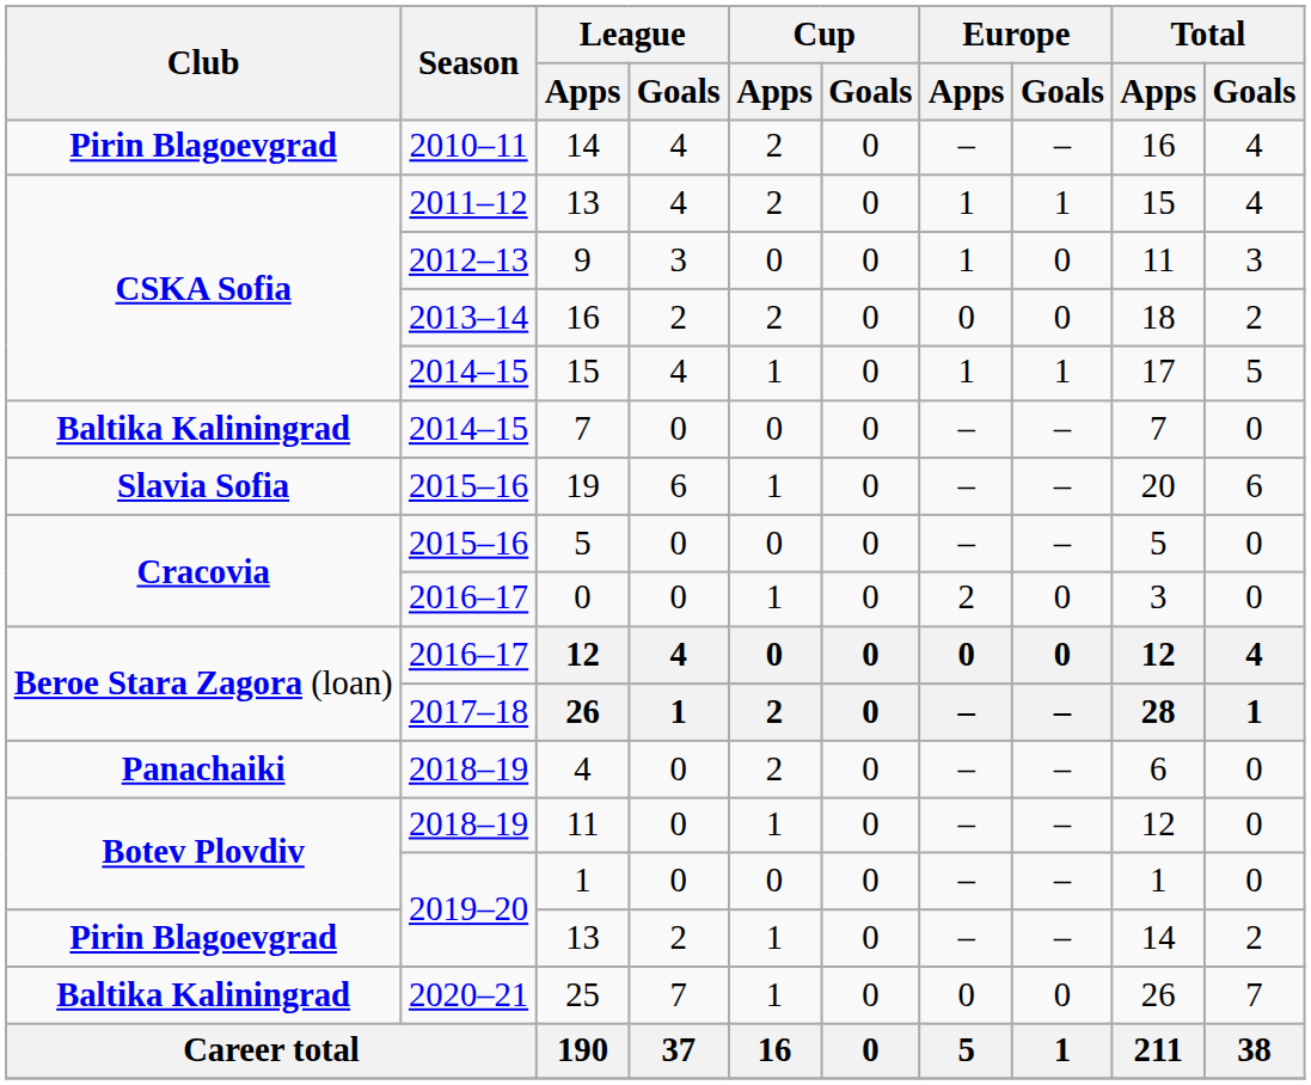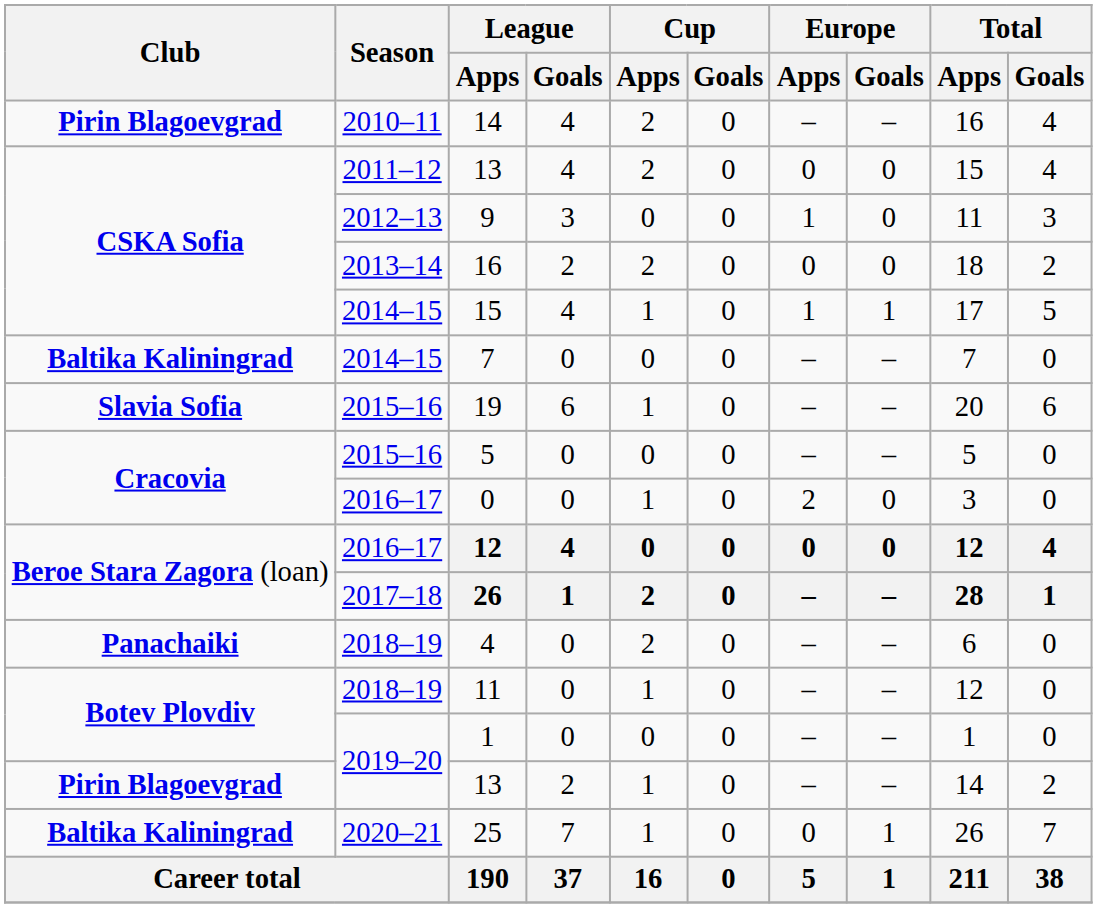 <table class="wikitable" style="font-size:90%; text-align: center;">
 <tr>
 <th rowspan="2">Club</th>
 <th rowspan="2">Season</th>
 <th colspan="2">League</th>
 <th colspan="2">Cup</th>
 <th colspan="2">Europe</th>
 <th colspan="2">Total</th>
 </tr>
 <tr>
 <th>Apps</th>
 <th>Goals</th>
 <th>Apps</th>
 <th>Goals</th>
 <th>Apps</th>
 <th>Goals</th>
 <th>Apps</th>
 <th>Goals</th>
 </tr>
 <tr>
 <td rowspan="1" valign="center"><strong><a href='#'>Pirin Blagoevgrad</a></strong></td>
 <td><a href='#'>2010–11</a></td>
 <td>14</td>
 <td>4</td>
 <td>2</td>
 <td>0</td>
 <td>–</td>
 <td>–</td>
 <td>16</td>
 <td>4</td>
 </tr>
 <tr>
 <td rowspan="4" valign="center"><strong><a href='#'>CSKA Sofia</a></strong></td>
 <td><a href='#'>2011–12</a></td>
 <td>13</td>
 <td>4</td>
 <td>2</td>
 <td>0</td>
-<td>1</td>
-<td>1</td>
+<td>0</td>
+<td>0</td>
 <td>15</td>
 <td>4</td>
 </tr>
 <tr>
 <td><a href='#'>2012–13</a></td>
 <td>9</td>
 <td>3</td>
 <td>0</td>
 <td>0</td>
 <td>1</td>
 <td>0</td>
 <td>11</td>
 <td>3</td>
 </tr>
 <tr>
 <td><a href='#'>2013–14</a></td>
 <td>16</td>
 <td>2</td>
 <td>2</td>
 <td>0</td>
 <td>0</td>
 <td>0</td>
 <td>18</td>
 <td>2</td>
 </tr>
 <tr>
 <td><a href='#'>2014–15</a></td>
 <td>15</td>
 <td>4</td>
 <td>1</td>
 <td>0</td>
 <td>1</td>
 <td>1</td>
 <td>17</td>
 <td>5</td>
 </tr>
 <tr>
 <td rowspan="1" valign="center"><strong><a href='#'>Baltika Kaliningrad</a></strong></td>
 <td><a href='#'>2014–15</a></td>
 <td>7</td>
 <td>0</td>
 <td>0</td>
 <td>0</td>
 <td>–</td>
 <td>–</td>
 <td>7</td>
 <td>0</td>
 </tr>
 <tr>
 <td rowspan="1" valign="center"><strong><a href='#'>Slavia Sofia</a></strong></td>
 <td><a href='#'>2015–16</a></td>
 <td>19</td>
 <td>6</td>
 <td>1</td>
 <td>0</td>
 <td>–</td>
 <td>–</td>
 <td>20</td>
 <td>6</td>
 </tr>
 <tr>
 <td rowspan="2" valign="center"><strong><a href='#'>Cracovia</a></strong></td>
 <td><a href='#'>2015–16</a></td>
 <td>5</td>
 <td>0</td>
 <td>0</td>
 <td>0</td>
 <td>–</td>
 <td>–</td>
 <td>5</td>
 <td>0</td>
 </tr>
 <tr>
 <td><a href='#'>2016–17</a></td>
 <td>0</td>
 <td>0</td>
 <td>1</td>
 <td>0</td>
 <td>2</td>
 <td>0</td>
 <td>3</td>
 <td>0</td>
 </tr>
 <tr>
 <td rowspan="2" valign="center"><strong><a href='#'>Beroe Stara Zagora</a></strong> (loan)</td>
 <td><a href='#'>2016–17</a></td>
 <th>12</th>
 <th>4</th>
 <th>0</th>
 <th>0</th>
 <th>0</th>
 <th>0</th>
 <th>12</th>
 <th>4</th>
 </tr>
 <tr>
 <td><a href='#'>2017–18</a></td>
 <th>26</th>
 <th>1</th>
 <th>2</th>
 <th>0</th>
 <th>–</th>
 <th>–</th>
 <th>28</th>
 <th>1</th>
 </tr>
 <tr>
 <td rowspan="1" valign="center"><strong><a href='#'>Panachaiki</a></strong></td>
 <td><a href='#'>2018–19</a></td>
 <td>4</td>
 <td>0</td>
 <td>2</td>
 <td>0</td>
 <td>–</td>
 <td>–</td>
 <td>6</td>
 <td>0</td>
 </tr>
 <tr>
 <td rowspan="2" valign="center"><strong><a href='#'>Botev Plovdiv</a></strong></td>
 <td><a href='#'>2018–19</a></td>
 <td>11</td>
 <td>0</td>
 <td>1</td>
 <td>0</td>
 <td>–</td>
 <td>–</td>
 <td>12</td>
 <td>0</td>
 </tr>
 <tr>
 <td rowspan="2"><a href='#'>2019–20</a></td>
 <td>1</td>
 <td>0</td>
 <td>0</td>
 <td>0</td>
 <td>–</td>
 <td>–</td>
 <td>1</td>
 <td>0</td>
 </tr>
 <tr>
 <td rowspan="1" valign="center"><strong><a href='#'>Pirin Blagoevgrad</a></strong></td>
 <td>13</td>
 <td>2</td>
 <td>1</td>
 <td>0</td>
 <td>–</td>
 <td>–</td>
 <td>14</td>
 <td>2</td>
 </tr>
 <tr>
 <td rowspan="1" valign="center"><strong><a href='#'>Baltika Kaliningrad</a></strong></td>
 <td><a href='#'>2020–21</a></td>
 <td>25</td>
 <td>7</td>
 <td>1</td>
 <td>0</td>
 <td>0</td>
-<td>0</td>
+<td>1</td>
 <td>26</td>
 <td>7</td>
 </tr>
 <tr>
 <th colspan="2">Career total</th>
 <th>190</th>
 <th>37</th>
 <th>16</th>
 <th>0</th>
 <th>5</th>
 <th>1</th>
 <th>211</th>
 <th>38</th>
 </tr>
 <tr>
 </tr>
 </table>
